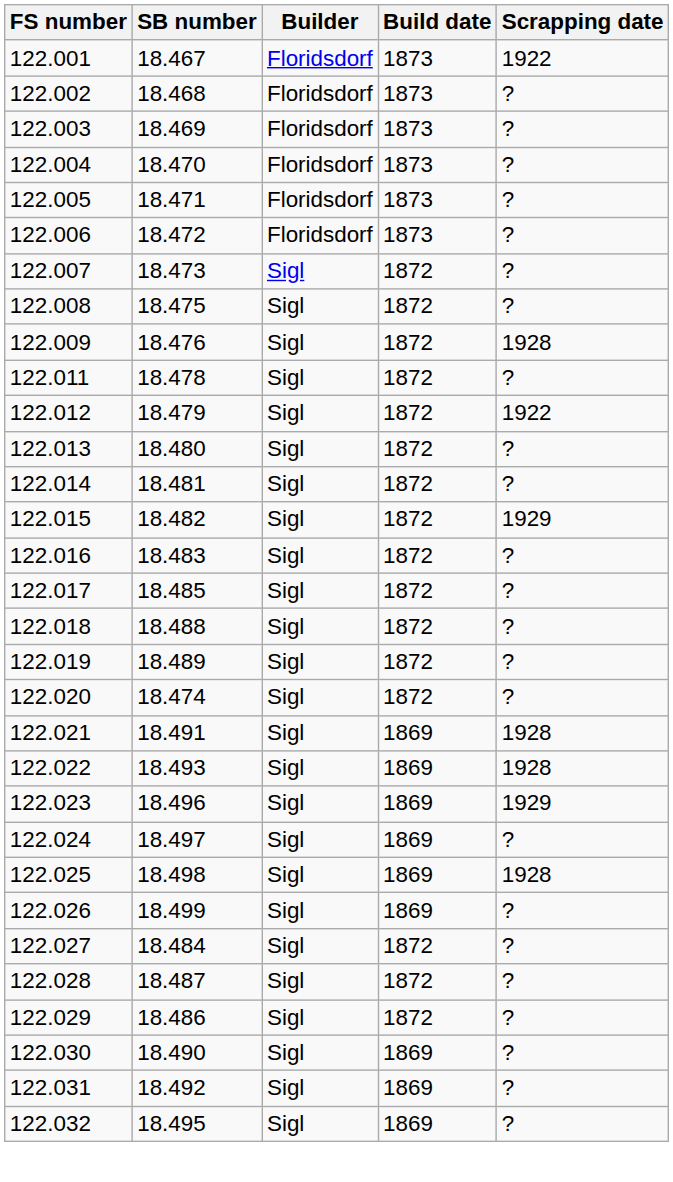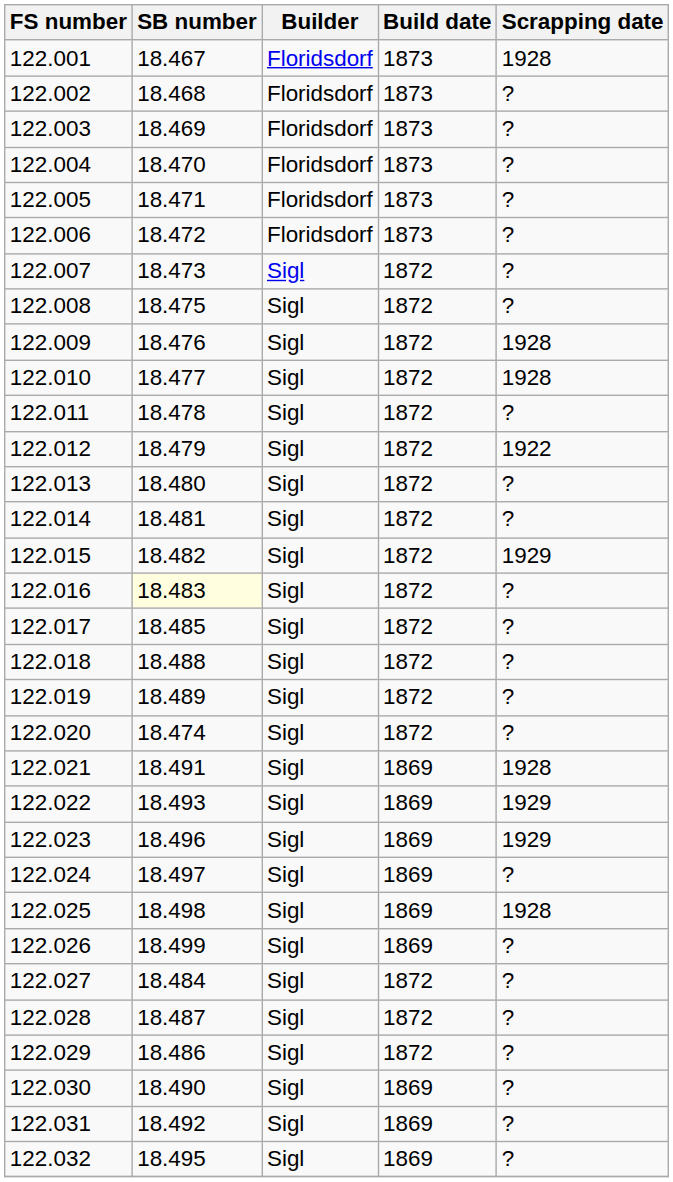 <table class="wikitable sortable">
 <tr>
 <th>FS number</th>
 <th>SB number</th>
 <th>Builder</th>
 <th>Build date</th>
 <th>Scrapping date</th>
 </tr>
 <tr>
 <td>122.001</td>
 <td>18.467</td>
 <td><a href='#'>Floridsdorf</a></td>
 <td>1873</td>
-<td>1922</td>
+<td>1928</td>
 </tr>
 <tr>
 <td>122.002</td>
 <td>18.468</td>
 <td>Floridsdorf</td>
 <td>1873</td>
 <td>?</td>
 </tr>
 <tr>
 <td>122.003</td>
 <td>18.469</td>
 <td>Floridsdorf</td>
 <td>1873</td>
 <td>?</td>
 </tr>
 <tr>
 <td>122.004</td>
 <td>18.470</td>
 <td>Floridsdorf</td>
 <td>1873</td>
 <td>?</td>
 </tr>
 <tr>
 <td>122.005</td>
 <td>18.471</td>
 <td>Floridsdorf</td>
 <td>1873</td>
 <td>?</td>
 </tr>
 <tr>
 <td>122.006</td>
 <td>18.472</td>
 <td>Floridsdorf</td>
 <td>1873</td>
 <td>?</td>
 </tr>
 <tr>
 <td>122.007</td>
 <td>18.473</td>
 <td><a href='#'>Sigl</a></td>
 <td>1872</td>
 <td>?</td>
 </tr>
 <tr>
 <td>122.008</td>
 <td>18.475</td>
 <td>Sigl</td>
 <td>1872</td>
 <td>?</td>
 </tr>
 <tr>
 <td>122.009</td>
 <td>18.476</td>
 <td>Sigl</td>
 <td>1872</td>
 <td>1928</td>
 </tr>
 <tr>
+<td>122.010</td>
+<td>18.477</td>
+<td>Sigl</td>
+<td>1872</td>
+<td>1928</td>
+</tr>
+<tr>
 <td>122.011</td>
 <td>18.478</td>
 <td>Sigl</td>
 <td>1872</td>
 <td>?</td>
 </tr>
 <tr>
 <td>122.012</td>
 <td>18.479</td>
 <td>Sigl</td>
 <td>1872</td>
 <td>1922</td>
 </tr>
 <tr>
 <td>122.013</td>
 <td>18.480</td>
 <td>Sigl</td>
 <td>1872</td>
 <td>?</td>
 </tr>
 <tr>
 <td>122.014</td>
 <td>18.481</td>
 <td>Sigl</td>
 <td>1872</td>
 <td>?</td>
 </tr>
 <tr>
 <td>122.015</td>
 <td>18.482</td>
 <td>Sigl</td>
 <td>1872</td>
 <td>1929</td>
 </tr>
 <tr>
 <td>122.016</td>
-<td>18.483</td>
+<td style="background: lightyellow;">18.483</td>
 <td>Sigl</td>
 <td>1872</td>
 <td>?</td>
 </tr>
 <tr>
 <td>122.017</td>
 <td>18.485</td>
 <td>Sigl</td>
 <td>1872</td>
 <td>?</td>
 </tr>
 <tr>
 <td>122.018</td>
 <td>18.488</td>
 <td>Sigl</td>
 <td>1872</td>
 <td>?</td>
 </tr>
 <tr>
 <td>122.019</td>
 <td>18.489</td>
 <td>Sigl</td>
 <td>1872</td>
 <td>?</td>
 </tr>
 <tr>
 <td>122.020</td>
 <td>18.474</td>
 <td>Sigl</td>
 <td>1872</td>
 <td>?</td>
 </tr>
 <tr>
 <td>122.021</td>
 <td>18.491</td>
 <td>Sigl</td>
 <td>1869</td>
 <td>1928</td>
 </tr>
 <tr>
 <td>122.022</td>
 <td>18.493</td>
 <td>Sigl</td>
 <td>1869</td>
-<td>1928</td>
+<td>1929</td>
 </tr>
 <tr>
 <td>122.023</td>
 <td>18.496</td>
 <td>Sigl</td>
 <td>1869</td>
 <td>1929</td>
 </tr>
 <tr>
 <td>122.024</td>
 <td>18.497</td>
 <td>Sigl</td>
 <td>1869</td>
 <td>?</td>
 </tr>
 <tr>
 <td>122.025</td>
 <td>18.498</td>
 <td>Sigl</td>
 <td>1869</td>
 <td>1928</td>
 </tr>
 <tr>
 <td>122.026</td>
 <td>18.499</td>
 <td>Sigl</td>
 <td>1869</td>
 <td>?</td>
 </tr>
 <tr>
 <td>122.027</td>
 <td>18.484</td>
 <td>Sigl</td>
 <td>1872</td>
 <td>?</td>
 </tr>
 <tr>
 <td>122.028</td>
 <td>18.487</td>
 <td>Sigl</td>
 <td>1872</td>
 <td>?</td>
 </tr>
 <tr>
 <td>122.029</td>
 <td>18.486</td>
 <td>Sigl</td>
 <td>1872</td>
 <td>?</td>
 </tr>
 <tr>
 <td>122.030</td>
 <td>18.490</td>
 <td>Sigl</td>
 <td>1869</td>
 <td>?</td>
 </tr>
 <tr>
 <td>122.031</td>
 <td>18.492</td>
 <td>Sigl</td>
 <td>1869</td>
 <td>?</td>
 </tr>
 <tr>
 <td>122.032</td>
 <td>18.495</td>
 <td>Sigl</td>
 <td>1869</td>
 <td>?</td>
 </tr>
 <tr>
 </tr>
 </table>
